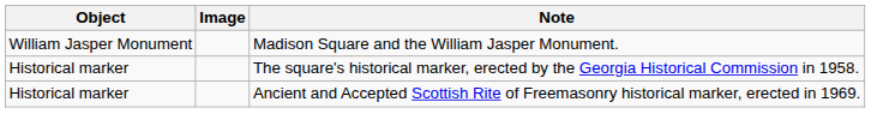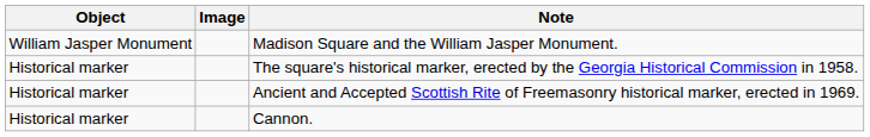 <table class="wikitable">
 <tr>
 <th>Object</th>
 <th>Image</th>
 <th>Note</th>
 </tr>
 <tr>
 <td>William Jasper Monument</td>
 <td></td>
 <td>Madison Square and the William Jasper Monument.</td>
 </tr>
 <tr>
 <td>Historical marker</td>
 <td></td>
 <td>The square's historical marker, erected by the <a href='#'>Georgia Historical Commission</a> in 1958.</td>
 </tr>
 <tr>
 <td>Historical marker</td>
 <td></td>
 <td>Ancient and Accepted <a href='#'>Scottish Rite</a> of Freemasonry historical marker, erected in 1969.</td>
 </tr>
+<tr>
+<td>Historical marker</td>
+<td></td>
+<td>Cannon.</td>
+</tr>
 </table>
